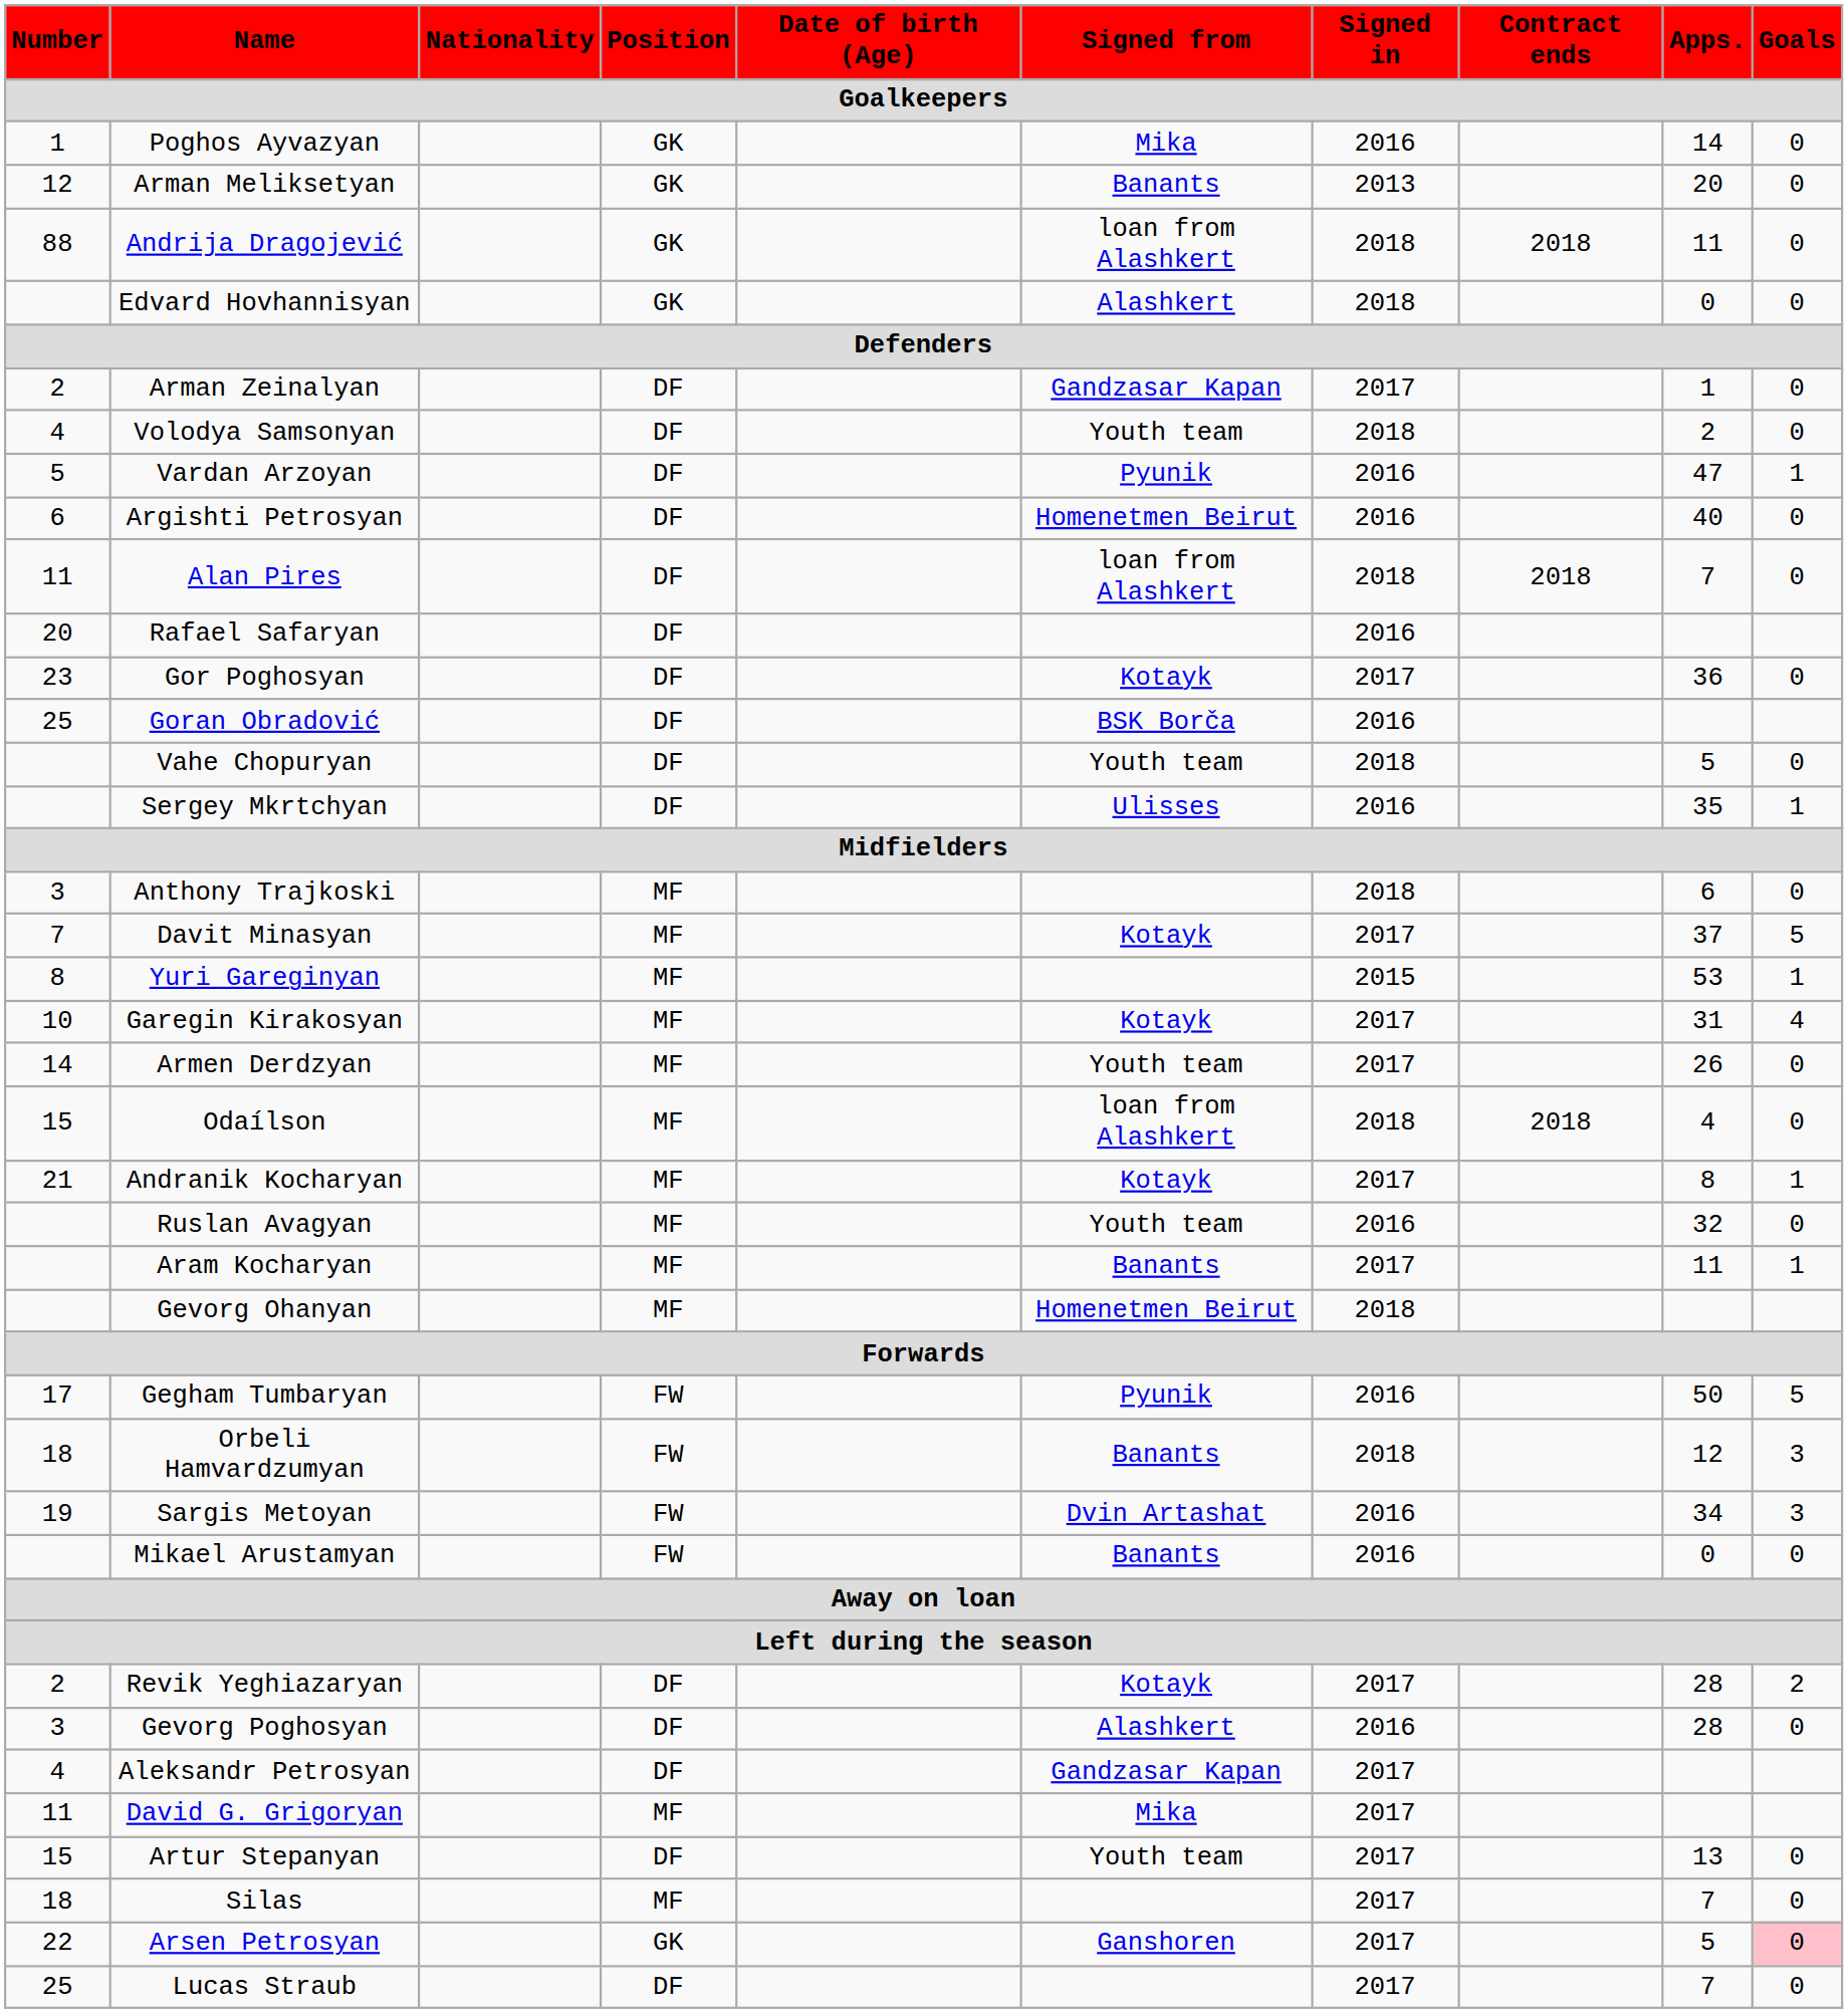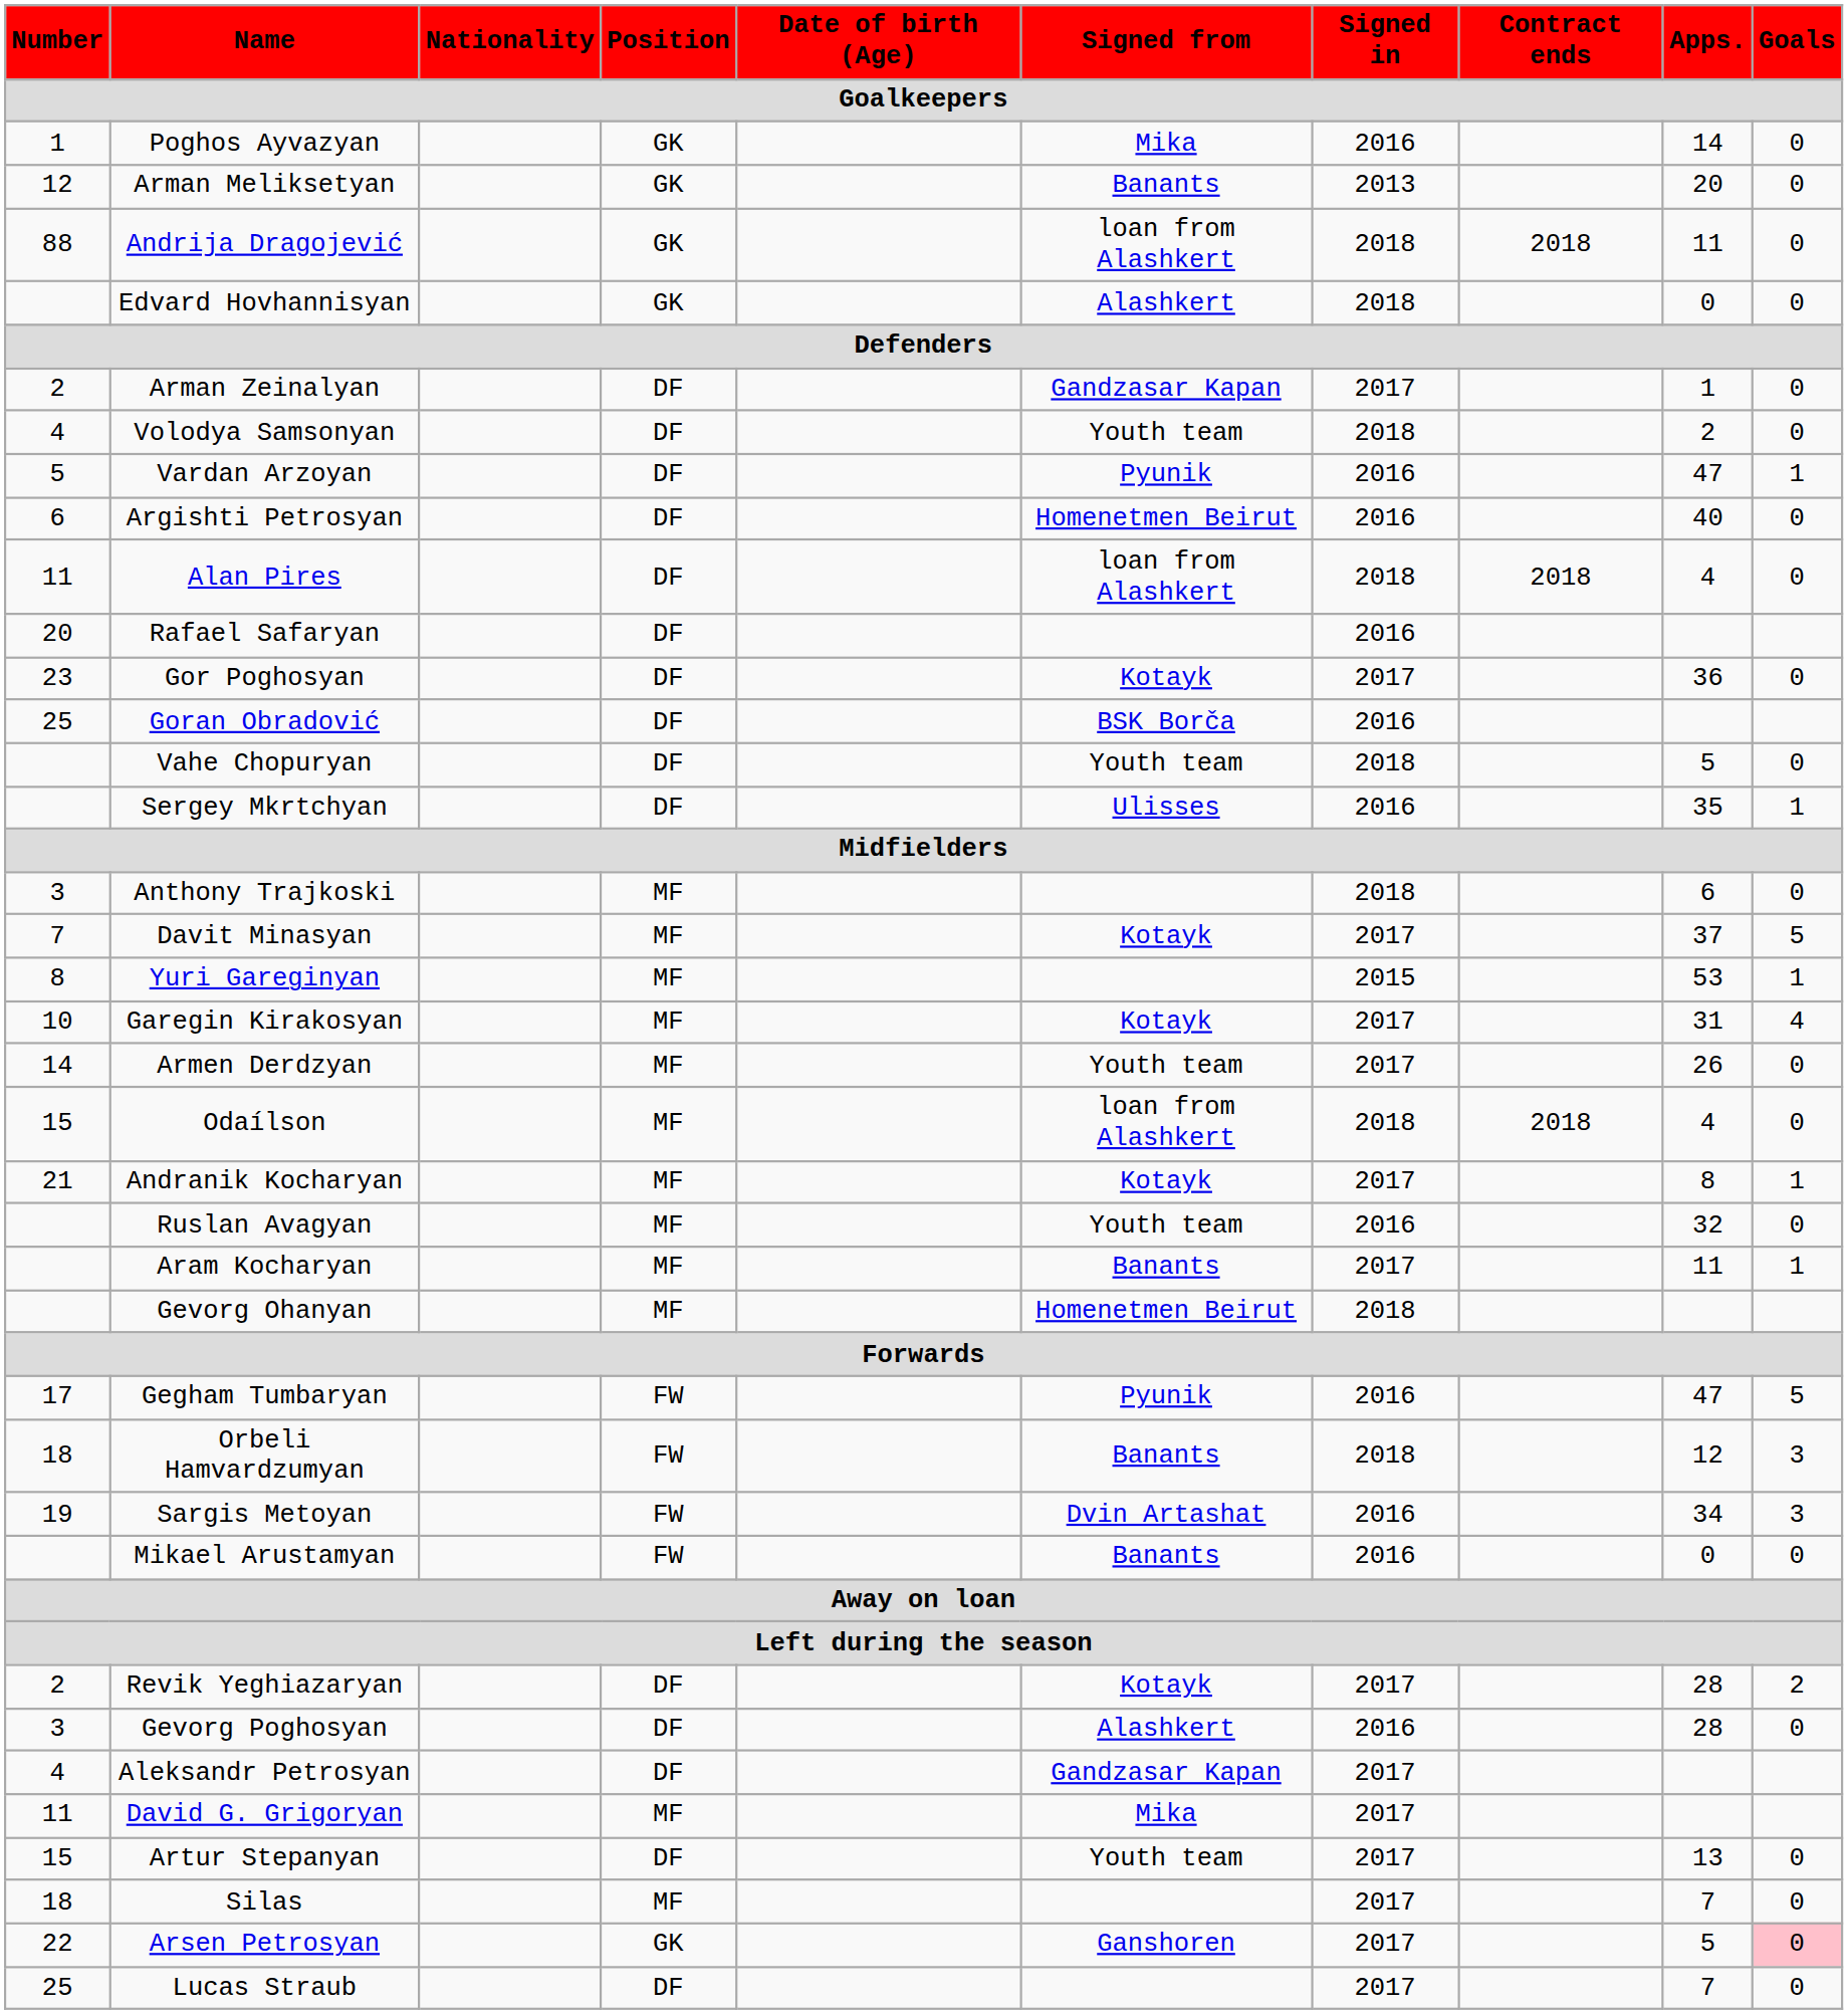 <table class="wikitable"  style="text-align:center; font-size:90%; width:95%;">
 <tr>
 <th style="background:#FF0000; color:#000000; text-align:center;">Number</th>
 <th style="background:#FF0000; color:#000000; text-align:center;">Name</th>
 <th style="background:#FF0000; color:#000000; text-align:center;">Nationality</th>
 <th style="background:#FF0000; color:#000000; text-align:center;">Position</th>
 <th style="background:#FF0000; color:#000000; text-align:center;">Date of birth (Age)</th>
 <th style="background:#FF0000; color:#000000; text-align:center;">Signed from</th>
 <th style="background:#FF0000; color:#000000; text-align:center;">Signed in</th>
 <th style="background:#FF0000; color:#000000; text-align:center;">Contract ends</th>
 <th style="background:#FF0000; color:#000000; text-align:center;">Apps.</th>
 <th style="background:#FF0000; color:#000000; text-align:center;">Goals</th>
 </tr>
 <tr>
 <th colspan="11"  style="background:#dcdcdc; text-align:center;">Goalkeepers</th>
 </tr>
 <tr>
 <td>1</td>
 <td>Poghos Ayvazyan</td>
 <td></td>
 <td>GK</td>
 <td></td>
 <td><a href='#'>Mika</a></td>
 <td>2016</td>
 <td></td>
 <td>14</td>
 <td>0</td>
 </tr>
 <tr>
 <td>12</td>
 <td>Arman Meliksetyan</td>
 <td></td>
 <td>GK</td>
 <td></td>
 <td><a href='#'>Banants</a></td>
 <td>2013</td>
 <td></td>
 <td>20</td>
 <td>0</td>
 </tr>
 <tr>
 <td>88</td>
 <td><a href='#'>Andrija Dragojević</a></td>
 <td></td>
 <td>GK</td>
 <td></td>
 <td>loan from <a href='#'>Alashkert</a></td>
 <td>2018</td>
 <td>2018</td>
 <td>11</td>
 <td>0</td>
 </tr>
 <tr>
 <td></td>
 <td>Edvard Hovhannisyan</td>
 <td></td>
 <td>GK</td>
 <td></td>
 <td><a href='#'>Alashkert</a></td>
 <td>2018</td>
 <td></td>
 <td>0</td>
 <td>0</td>
 </tr>
 <tr>
 <th colspan="11"  style="background:#dcdcdc; text-align:center;">Defenders</th>
 </tr>
 <tr>
 <td>2</td>
 <td>Arman Zeinalyan</td>
 <td></td>
 <td>DF</td>
 <td></td>
 <td><a href='#'>Gandzasar Kapan</a></td>
 <td>2017</td>
 <td></td>
 <td>1</td>
 <td>0</td>
 </tr>
 <tr>
 <td>4</td>
 <td>Volodya Samsonyan</td>
 <td></td>
 <td>DF</td>
 <td></td>
 <td>Youth team</td>
 <td>2018</td>
 <td></td>
 <td>2</td>
 <td>0</td>
 </tr>
 <tr>
 <td>5</td>
 <td>Vardan Arzoyan</td>
 <td></td>
 <td>DF</td>
 <td></td>
 <td><a href='#'>Pyunik</a></td>
 <td>2016</td>
 <td></td>
 <td>47</td>
 <td>1</td>
 </tr>
 <tr>
 <td>6</td>
 <td>Argishti Petrosyan</td>
 <td></td>
 <td>DF</td>
 <td></td>
 <td><a href='#'>Homenetmen Beirut</a></td>
 <td>2016</td>
 <td></td>
 <td>40</td>
 <td>0</td>
 </tr>
 <tr>
 <td>11</td>
 <td><a href='#'>Alan Pires</a></td>
 <td></td>
 <td>DF</td>
 <td></td>
 <td>loan from <a href='#'>Alashkert</a></td>
 <td>2018</td>
 <td>2018</td>
-<td>7</td>
+<td>4</td>
 <td>0</td>
 </tr>
 <tr>
 <td>20</td>
 <td>Rafael Safaryan </td>
 <td></td>
 <td>DF</td>
 <td></td>
 <td></td>
 <td>2016</td>
 <td></td>
 <td></td>
 <td></td>
 </tr>
 <tr>
 <td>23</td>
 <td>Gor Poghosyan</td>
 <td></td>
 <td>DF</td>
 <td></td>
 <td><a href='#'>Kotayk</a></td>
 <td>2017</td>
 <td></td>
 <td>36</td>
 <td>0</td>
 </tr>
 <tr>
 <td>25</td>
 <td><a href='#'>Goran Obradović</a></td>
 <td></td>
 <td>DF</td>
 <td></td>
 <td><a href='#'>BSK Borča</a></td>
 <td>2016</td>
 <td></td>
 <td></td>
 <td></td>
 </tr>
 <tr>
 <td></td>
 <td>Vahe Chopuryan</td>
 <td></td>
 <td>DF</td>
 <td></td>
 <td>Youth team</td>
 <td>2018</td>
 <td></td>
 <td>5</td>
 <td>0</td>
 </tr>
 <tr>
 <td></td>
 <td>Sergey Mkrtchyan</td>
 <td></td>
 <td>DF</td>
 <td></td>
 <td><a href='#'>Ulisses</a></td>
 <td>2016</td>
 <td></td>
 <td>35</td>
 <td>1</td>
 </tr>
 <tr>
 <th colspan="11"  style="background:#dcdcdc; text-align:center;">Midfielders</th>
 </tr>
 <tr>
 <td>3</td>
 <td>Anthony Trajkoski</td>
 <td></td>
 <td>MF</td>
 <td></td>
 <td></td>
 <td>2018</td>
 <td></td>
 <td>6</td>
 <td>0</td>
 </tr>
 <tr>
 <td>7</td>
 <td>Davit Minasyan</td>
 <td></td>
 <td>MF</td>
 <td></td>
 <td><a href='#'>Kotayk</a></td>
 <td>2017</td>
 <td></td>
 <td>37</td>
 <td>5</td>
 </tr>
 <tr>
 <td>8</td>
 <td><a href='#'>Yuri Gareginyan</a></td>
 <td></td>
 <td>MF</td>
 <td></td>
 <td></td>
 <td>2015</td>
 <td></td>
 <td>53</td>
 <td>1</td>
 </tr>
 <tr>
 <td>10</td>
 <td>Garegin Kirakosyan</td>
 <td></td>
 <td>MF</td>
 <td></td>
 <td><a href='#'>Kotayk</a></td>
 <td>2017</td>
 <td></td>
 <td>31</td>
 <td>4</td>
 </tr>
 <tr>
 <td>14</td>
 <td>Armen Derdzyan</td>
 <td></td>
 <td>MF</td>
 <td></td>
 <td>Youth team</td>
 <td>2017</td>
 <td></td>
 <td>26</td>
 <td>0</td>
 </tr>
 <tr>
 <td>15</td>
 <td>Odaílson</td>
 <td></td>
 <td>MF</td>
 <td></td>
 <td>loan from <a href='#'>Alashkert</a></td>
 <td>2018</td>
 <td>2018</td>
 <td>4</td>
 <td>0</td>
 </tr>
 <tr>
 <td>21</td>
 <td>Andranik Kocharyan </td>
 <td></td>
 <td>MF</td>
 <td></td>
 <td><a href='#'>Kotayk</a></td>
 <td>2017</td>
 <td></td>
 <td>8</td>
 <td>1</td>
 </tr>
 <tr>
 <td></td>
 <td>Ruslan Avagyan</td>
 <td></td>
 <td>MF</td>
 <td></td>
 <td>Youth team</td>
 <td>2016</td>
 <td></td>
 <td>32</td>
 <td>0</td>
 </tr>
 <tr>
 <td></td>
 <td>Aram Kocharyan</td>
 <td></td>
 <td>MF</td>
 <td></td>
 <td><a href='#'>Banants</a></td>
 <td>2017</td>
 <td></td>
 <td>11</td>
 <td>1</td>
 </tr>
 <tr>
 <td></td>
 <td>Gevorg Ohanyan</td>
 <td></td>
 <td>MF</td>
 <td></td>
 <td><a href='#'>Homenetmen Beirut</a></td>
 <td>2018</td>
 <td></td>
 <td></td>
 <td></td>
 </tr>
 <tr>
 <th colspan="11"  style="background:#dcdcdc; text-align:center;">Forwards</th>
 </tr>
 <tr>
 <td>17</td>
 <td>Gegham Tumbaryan</td>
 <td></td>
 <td>FW</td>
 <td></td>
 <td><a href='#'>Pyunik</a></td>
 <td>2016</td>
 <td></td>
-<td>50</td>
+<td>47</td>
 <td>5</td>
 </tr>
 <tr>
 <td>18</td>
 <td>Orbeli Hamvardzumyan</td>
 <td></td>
 <td>FW</td>
 <td></td>
 <td><a href='#'>Banants</a></td>
 <td>2018</td>
 <td></td>
 <td>12</td>
 <td>3</td>
 </tr>
 <tr>
 <td>19</td>
 <td>Sargis Metoyan</td>
 <td></td>
 <td>FW</td>
 <td></td>
 <td><a href='#'>Dvin Artashat</a></td>
 <td>2016</td>
 <td></td>
 <td>34</td>
 <td>3</td>
 </tr>
 <tr>
 <td></td>
 <td>Mikael Arustamyan</td>
 <td></td>
 <td>FW</td>
 <td></td>
 <td><a href='#'>Banants</a></td>
 <td>2016</td>
 <td></td>
 <td>0</td>
 <td>0</td>
 </tr>
 <tr>
 <th colspan="11"  style="background:#dcdcdc; text-align:center;">Away on loan</th>
 </tr>
 <tr>
 <th colspan="11"  style="background:#dcdcdc; text-align:center;">Left during the season</th>
 </tr>
 <tr>
 <td>2</td>
 <td>Revik Yeghiazaryan</td>
 <td></td>
 <td>DF</td>
 <td></td>
 <td><a href='#'>Kotayk</a></td>
 <td>2017</td>
 <td></td>
 <td>28</td>
 <td>2</td>
 </tr>
 <tr>
 <td>3</td>
 <td>Gevorg Poghosyan</td>
 <td></td>
 <td>DF</td>
 <td></td>
 <td><a href='#'>Alashkert</a></td>
 <td>2016</td>
 <td></td>
 <td>28</td>
 <td>0</td>
 </tr>
 <tr>
 <td>4</td>
 <td>Aleksandr Petrosyan</td>
 <td></td>
 <td>DF</td>
 <td></td>
 <td><a href='#'>Gandzasar Kapan</a></td>
 <td>2017</td>
 <td></td>
 <td></td>
 <td></td>
 </tr>
 <tr>
 <td>11</td>
 <td><a href='#'>David G. Grigoryan</a></td>
 <td></td>
 <td>MF</td>
 <td></td>
 <td><a href='#'>Mika</a></td>
 <td>2017</td>
 <td></td>
 <td></td>
 <td></td>
 </tr>
 <tr>
 <td>15</td>
 <td>Artur Stepanyan</td>
 <td></td>
 <td>DF</td>
 <td></td>
 <td>Youth team</td>
 <td>2017</td>
 <td></td>
 <td>13</td>
 <td>0</td>
 </tr>
 <tr>
 <td>18</td>
 <td>Silas</td>
 <td></td>
 <td>MF</td>
 <td></td>
 <td></td>
 <td>2017</td>
 <td></td>
 <td>7</td>
 <td>0</td>
 </tr>
 <tr>
 <td>22</td>
 <td><a href='#'>Arsen Petrosyan</a></td>
 <td></td>
 <td>GK</td>
 <td></td>
 <td><a href='#'>Ganshoren</a></td>
 <td>2017</td>
 <td></td>
 <td>5</td>
 <td style="background: pink;">0</td>
 </tr>
 <tr>
 <td>25</td>
 <td>Lucas Straub</td>
 <td></td>
 <td>DF</td>
 <td></td>
 <td></td>
 <td>2017</td>
 <td></td>
 <td>7</td>
 <td>0</td>
 </tr>
 </table>
